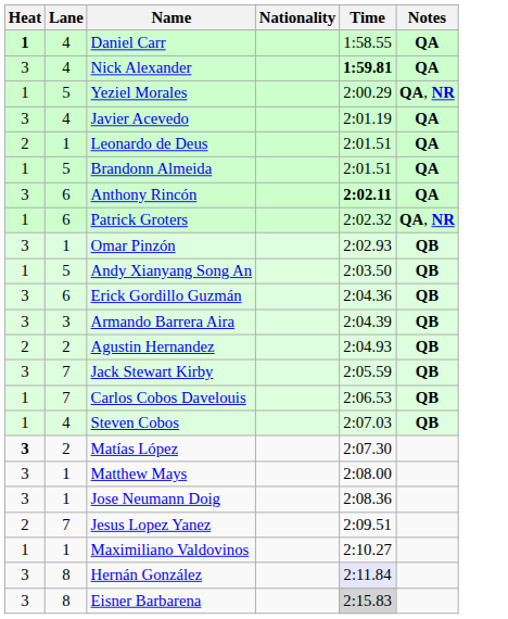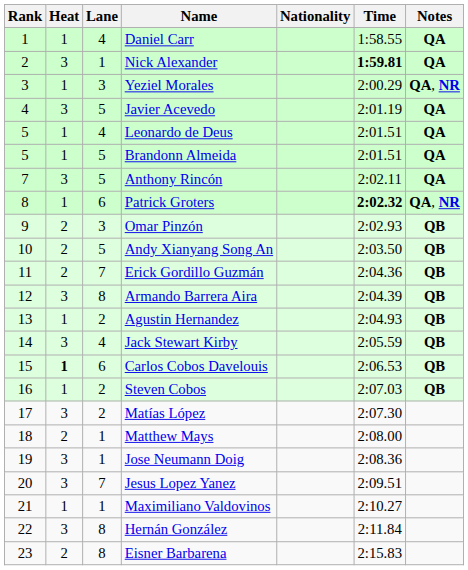 <table class="wikitable sortable" style="text-align:center">
 <tr>
+<th>Rank</th>
 <th>Heat</th>
 <th>Lane</th>
 <th>Name</th>
 <th>Nationality</th>
 <th>Time</th>
 <th>Notes</th>
 </tr>
 <tr bgcolor=ccffcc>
-<td><strong>1</strong></td>
+<td>1</td>
+<td>1</td>
 <td>4</td>
 <td align=left><a href='#'>Daniel Carr</a></td>
 <td align=left></td>
 <td>1:58.55</td>
 <td><strong>QA</strong></td>
 </tr>
 <tr bgcolor=ccffcc>
+<td>2</td>
 <td>3</td>
-<td>4</td>
+<td>1</td>
 <td align=left><a href='#'>Nick Alexander</a></td>
 <td align=left></td>
 <td><strong>1:59.81</strong></td>
 <td><strong>QA</strong></td>
 </tr>
 <tr bgcolor=ccffcc>
+<td>3</td>
 <td>1</td>
-<td>5</td>
+<td>3</td>
 <td align=left><a href='#'>Yeziel Morales</a></td>
 <td align=left></td>
 <td>2:00.29</td>
 <td><strong>QA</strong>, <strong><a href='#'>NR</a></strong></td>
 </tr>
 <tr bgcolor=ccffcc>
+<td>4</td>
 <td>3</td>
-<td>4</td>
+<td>5</td>
 <td align=left><a href='#'>Javier Acevedo</a></td>
 <td align=left></td>
 <td>2:01.19</td>
 <td><strong>QA</strong></td>
 </tr>
 <tr bgcolor=ccffcc>
-<td>2</td>
+<td>5</td>
 <td>1</td>
+<td>4</td>
 <td align=left><a href='#'>Leonardo de Deus</a></td>
 <td align=left></td>
 <td>2:01.51</td>
 <td><strong>QA</strong></td>
 </tr>
 <tr bgcolor=ccffcc>
+<td>5</td>
 <td>1</td>
 <td>5</td>
 <td align=left><a href='#'>Brandonn Almeida</a></td>
 <td align=left></td>
 <td>2:01.51</td>
 <td><strong>QA</strong></td>
 </tr>
 <tr bgcolor=ccffcc>
+<td>7</td>
 <td>3</td>
-<td>6</td>
+<td>5</td>
 <td align=left><a href='#'>Anthony Rincón</a></td>
 <td align=left></td>
-<td><strong>2:02.11</strong></td>
+<td>2:02.11</td>
 <td><strong>QA</strong></td>
 </tr>
 <tr bgcolor=ccffcc>
+<td>8</td>
 <td>1</td>
 <td>6</td>
 <td align=left><a href='#'>Patrick Groters</a></td>
 <td align=left></td>
-<td>2:02.32</td>
+<td><strong>2:02.32</strong></td>
 <td><strong>QA</strong>, <strong><a href='#'>NR</a></strong></td>
 </tr>
 <tr bgcolor=ddffdd>
+<td>9</td>
+<td>2</td>
 <td>3</td>
-<td>1</td>
 <td align=left><a href='#'>Omar Pinzón</a></td>
 <td align=left></td>
 <td>2:02.93</td>
 <td><strong>QB</strong></td>
 </tr>
 <tr bgcolor=ddffdd>
-<td>1</td>
+<td>10</td>
+<td>2</td>
 <td>5</td>
 <td align=left><a href='#'>Andy Xianyang Song An</a></td>
 <td align=left></td>
 <td>2:03.50</td>
 <td><strong>QB</strong></td>
 </tr>
 <tr bgcolor=ddffdd>
-<td>3</td>
-<td>6</td>
+<td>11</td>
+<td>2</td>
+<td>7</td>
 <td align=left><a href='#'>Erick Gordillo Guzmán</a></td>
 <td align=left></td>
 <td>2:04.36</td>
 <td><strong>QB</strong></td>
 </tr>
 <tr bgcolor=ddffdd>
+<td>12</td>
 <td>3</td>
-<td>3</td>
+<td>8</td>
 <td align=left><a href='#'>Armando Barrera Aira</a></td>
 <td align=left></td>
 <td>2:04.39</td>
 <td><strong>QB</strong></td>
 </tr>
 <tr bgcolor=ddffdd>
-<td>2</td>
+<td>13</td>
+<td>1</td>
 <td>2</td>
 <td align=left><a href='#'>Agustin Hernandez</a></td>
 <td align=left></td>
 <td>2:04.93</td>
 <td><strong>QB</strong></td>
 </tr>
 <tr bgcolor=ddffdd>
+<td>14</td>
 <td>3</td>
-<td>7</td>
+<td>4</td>
 <td align=left><a href='#'>Jack Stewart Kirby</a></td>
 <td align=left></td>
 <td>2:05.59</td>
 <td><strong>QB</strong></td>
 </tr>
 <tr bgcolor=ddffdd>
-<td>1</td>
-<td>7</td>
+<td>15</td>
+<td><strong>1</strong></td>
+<td>6</td>
 <td align=left><a href='#'>Carlos Cobos Davelouis</a></td>
 <td align=left></td>
 <td>2:06.53</td>
 <td><strong>QB</strong></td>
 </tr>
 <tr bgcolor=ddffdd>
+<td>16</td>
 <td>1</td>
-<td>4</td>
+<td>2</td>
 <td align=left><a href='#'>Steven Cobos</a></td>
 <td align=left></td>
 <td>2:07.03</td>
 <td><strong>QB</strong></td>
 </tr>
 <tr>
-<td><strong>3</strong></td>
+<td>17</td>
+<td>3</td>
 <td>2</td>
 <td align=left><a href='#'>Matías López</a></td>
 <td align=left></td>
 <td>2:07.30</td>
 <td></td>
 </tr>
 <tr>
-<td>3</td>
+<td>18</td>
+<td>2</td>
 <td>1</td>
 <td align=left><a href='#'>Matthew Mays</a></td>
 <td align=left></td>
 <td>2:08.00</td>
 <td></td>
 </tr>
 <tr>
+<td>19</td>
 <td>3</td>
 <td>1</td>
 <td align=left><a href='#'>Jose Neumann Doig</a></td>
 <td align=left></td>
 <td>2:08.36</td>
 <td></td>
 </tr>
 <tr>
-<td>2</td>
+<td>20</td>
+<td>3</td>
 <td>7</td>
 <td align=left><a href='#'>Jesus Lopez Yanez</a></td>
 <td align=left></td>
 <td>2:09.51</td>
 <td></td>
 </tr>
 <tr>
+<td>21</td>
 <td>1</td>
 <td>1</td>
 <td align=left><a href='#'>Maximiliano Valdovinos</a></td>
 <td align=left></td>
 <td>2:10.27</td>
 <td></td>
 </tr>
 <tr>
+<td>22</td>
 <td>3</td>
 <td>8</td>
 <td align=left><a href='#'>Hernán González</a></td>
 <td align=left></td>
-<td style="background: lavender;">2:11.84</td>
+<td>2:11.84</td>
 <td></td>
 </tr>
 <tr>
-<td>3</td>
+<td>23</td>
+<td>2</td>
 <td>8</td>
 <td align=left><a href='#'>Eisner Barbarena</a></td>
 <td align=left></td>
-<td style="background: lightgrey;">2:15.83</td>
+<td>2:15.83</td>
 <td></td>
 </tr>
 </table>
